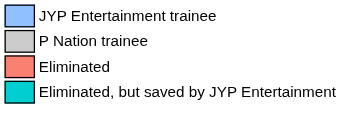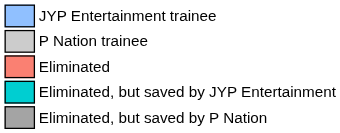 <table class="toccolours" style="font-size: 75%; white-space: nowrap;">
 <tr>
 <td style="background:#90C0FF; border: 1px solid black;">      </td>
 <td>JYP Entertainment trainee</td>
 </tr>
 <tr>
 <td style="background:#CCCCCC; border: 1px solid black;">      </td>
 <td>P Nation trainee</td>
 </tr>
 <tr>
 <td style="background:salmon; border: 1px solid black;">      </td>
 <td>Eliminated</td>
 </tr>
 <tr>
 <td style="background:#00CED1; border: 1px solid black;">      </td>
 <td>Eliminated, but saved by JYP Entertainment</td>
 </tr>
 <tr>
+<td style="background:#A4A4A4; border: 1px solid black;">      </td>
+<td>Eliminated, but saved by P Nation</td>
+</tr>
+<tr>
 </tr>
 </table>
